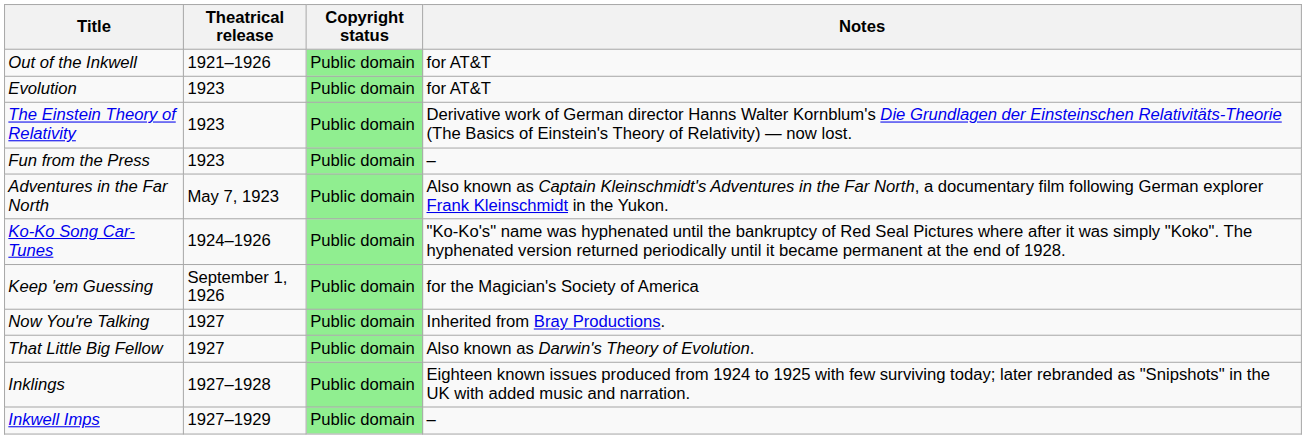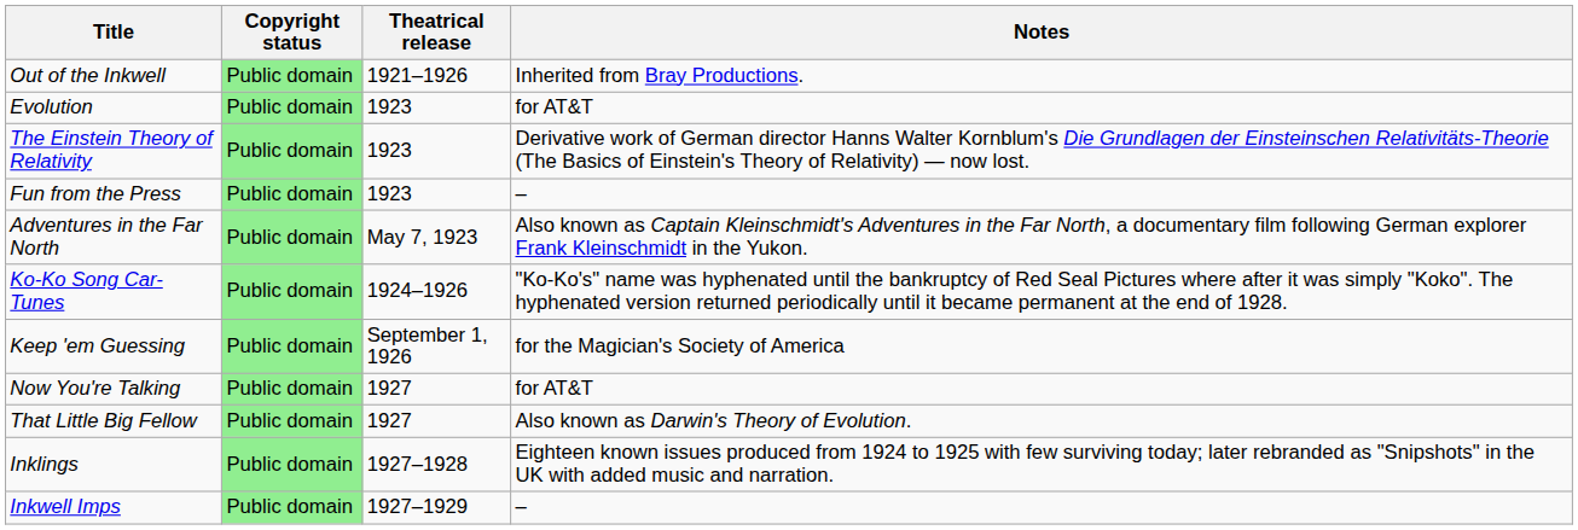 <table class="wikitable mw-collapsible sortable">
 <tr>
 <th>Title</th>
+<th>Copyright status</th>
 <th>Theatrical release</th>
-<th>Copyright status</th>
 <th>Notes</th>
 </tr>
 <tr>
 <td><em>Out of the Inkwell</em></td>
+<td style="background: #90EE90;">Public domain</td>
 <td>1921–1926</td>
-<td style="background: #90EE90;">Public domain</td>
-<td>for AT&T</td>
+<td>Inherited from <a href='#'>Bray Productions</a>.</td>
 </tr>
 <tr>
 <td><em>Evolution</em></td>
+<td style="background: #90EE90;">Public domain</td>
 <td>1923</td>
-<td style="background: #90EE90;">Public domain</td>
 <td>for AT&T</td>
 </tr>
 <tr>
 <td><em><a href='#'>The Einstein Theory of Relativity</a></em></td>
+<td style="background: #90EE90;">Public domain</td>
 <td>1923</td>
-<td style="background: #90EE90;">Public domain</td>
 <td>Derivative work of German director Hanns Walter Kornblum's <em><a href='#'>Die Grundlagen der Einsteinschen Relativitäts-Theorie</a></em> (The Basics of Einstein's Theory of Relativity) — now lost.</td>
 </tr>
 <tr>
 <td><em>Fun from the Press</em></td>
+<td style="background: #90EE90;">Public domain</td>
 <td>1923</td>
-<td style="background: #90EE90;">Public domain</td>
 <td>–</td>
 </tr>
 <tr>
 <td><em>Adventures in the Far North</em></td>
+<td style="background: #90EE90;">Public domain</td>
 <td>May 7, 1923</td>
-<td style="background: #90EE90;">Public domain</td>
 <td>Also known as <em>Captain Kleinschmidt's Adventures in the Far North</em>, a documentary film following German explorer <a href='#'>Frank Kleinschmidt</a> in the Yukon.</td>
 </tr>
 <tr>
 <td><em><a href='#'>Ko-Ko Song Car-Tunes</a></em></td>
+<td style="background: #90EE90;">Public domain</td>
 <td>1924–1926</td>
-<td style="background: #90EE90;">Public domain</td>
 <td>"Ko-Ko's" name was hyphenated until the bankruptcy of Red Seal Pictures where after it was simply "Koko". The hyphenated version returned periodically until it became permanent at the end of 1928.</td>
 </tr>
 <tr>
 <td><em>Keep 'em Guessing</em></td>
+<td style="background: #90EE90;">Public domain</td>
 <td>September 1, 1926</td>
-<td style="background: #90EE90;">Public domain</td>
 <td>for the Magician's Society of America</td>
 </tr>
 <tr>
 <td><em>Now You're Talking</em></td>
+<td style="background: #90EE90;">Public domain</td>
 <td>1927</td>
-<td style="background: #90EE90;">Public domain</td>
-<td>Inherited from <a href='#'>Bray Productions</a>.</td>
+<td>for AT&T</td>
 </tr>
 <tr>
 <td><em>That Little Big Fellow</em></td>
+<td style="background: #90EE90;">Public domain</td>
 <td>1927</td>
-<td style="background: #90EE90;">Public domain</td>
 <td>Also known as <em>Darwin's Theory of Evolution</em>.</td>
 </tr>
 <tr>
 <td><em>Inklings</em></td>
+<td style="background: #90EE90;">Public domain</td>
 <td>1927–1928</td>
-<td style="background: #90EE90;">Public domain</td>
 <td>Eighteen known issues produced from 1924 to 1925 with few surviving today; later rebranded as "Snipshots" in the UK with added music and narration.</td>
 </tr>
 <tr>
 <td><em><a href='#'>Inkwell Imps</a></em></td>
+<td style="background: #90EE90;">Public domain</td>
 <td>1927–1929</td>
-<td style="background: #90EE90;">Public domain</td>
 <td>–</td>
 </tr>
 </table>
